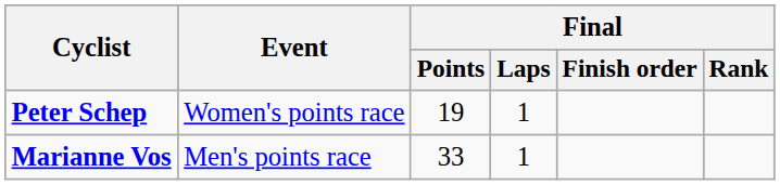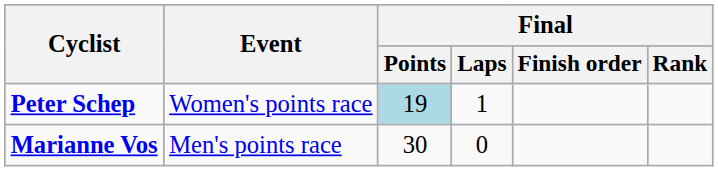 <table class="wikitable" style="font-size:90%">
 <tr>
 <th rowspan=2>Cyclist</th>
 <th rowspan=2>Event</th>
 <th colspan=4>Final</th>
 </tr>
 <tr style="font-size:95%">
 <th>Points</th>
 <th>Laps</th>
 <th>Finish order</th>
 <th>Rank</th>
 </tr>
 <tr align=center>
 <td align=left><strong><a href='#'>Peter Schep</a></strong></td>
 <td align=left><a href='#'>Women's points race</a></td>
-<td>19</td>
+<td style="background: lightblue;">19</td>
 <td>1</td>
 <td></td>
 <td></td>
 </tr>
 <tr align=center>
 <td align=left><strong><a href='#'>Marianne Vos</a></strong></td>
 <td align=left><a href='#'>Men's points race</a></td>
-<td>33</td>
-<td>1</td>
+<td>30</td>
+<td>0</td>
 <td></td>
 <td></td>
 </tr>
 </table>
